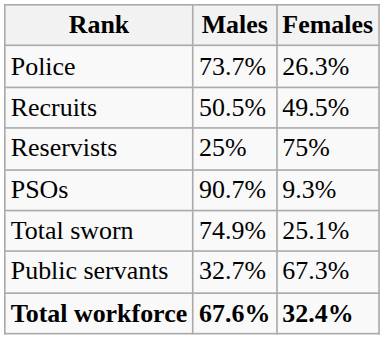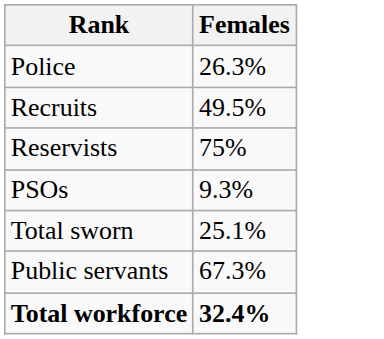 <table class="wikitable">
 <tr>
 <th>Rank</th>
-<th>Males</th>
 <th>Females</th>
 </tr>
 <tr>
 <td>Police</td>
-<td>73.7%</td>
 <td>26.3%</td>
 </tr>
 <tr>
 <td>Recruits</td>
-<td>50.5%</td>
 <td>49.5%</td>
 </tr>
 <tr>
 <td>Reservists</td>
-<td>25%</td>
 <td>75%</td>
 </tr>
 <tr>
 <td>PSOs</td>
-<td>90.7%</td>
 <td>9.3%</td>
 </tr>
 <tr>
 <td>Total sworn</td>
-<td>74.9%</td>
 <td>25.1%</td>
 </tr>
 <tr>
 <td>Public servants</td>
-<td>32.7%</td>
 <td>67.3%</td>
 </tr>
 <tr>
 <td><strong>Total workforce </strong></td>
-<td><strong>67.6%</strong></td>
 <td><strong>32.4%</strong></td>
 </tr>
 </table>
